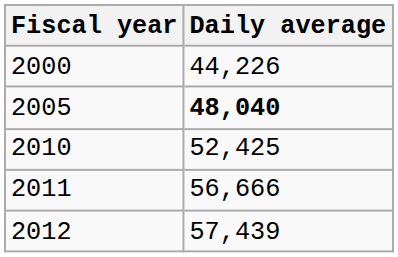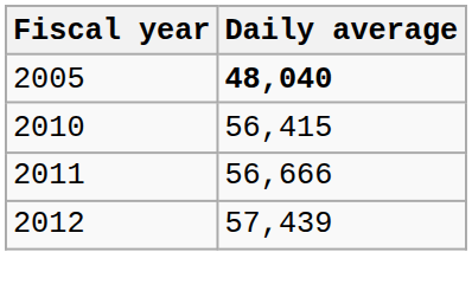 <table class="wikitable">
 <tr>
 <th>Fiscal year</th>
 <th>Daily average</th>
-</tr>
-<tr>
-<td>2000</td>
-<td>44,226</td>
 </tr>
 <tr>
 <td>2005</td>
 <td><strong>48,040</strong></td>
 </tr>
 <tr>
 <td>2010</td>
-<td>52,425</td>
+<td>56,415</td>
 </tr>
 <tr>
 <td>2011</td>
 <td>56,666</td>
 </tr>
 <tr>
 <td>2012</td>
 <td>57,439</td>
 </tr>
 </table>
